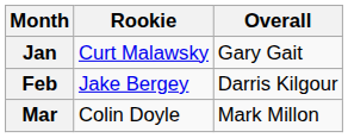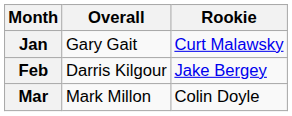 <table class="wikitable">
 <tr>
 <th>Month</th>
+<th>Overall</th>
 <th>Rookie</th>
-<th>Overall</th>
 </tr>
 <tr>
 <th>Jan</th>
+<td>Gary Gait</td>
 <td><a href='#'>Curt Malawsky</a></td>
-<td>Gary Gait</td>
 </tr>
 <tr>
 <th>Feb</th>
+<td>Darris Kilgour</td>
 <td><a href='#'>Jake Bergey</a></td>
-<td>Darris Kilgour</td>
 </tr>
 <tr>
 <th>Mar</th>
+<td>Mark Millon</td>
 <td>Colin Doyle</td>
-<td>Mark Millon</td>
 </tr>
 </table>
